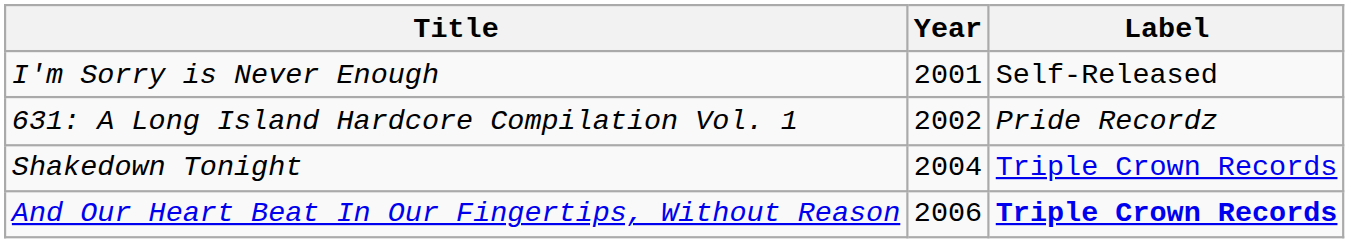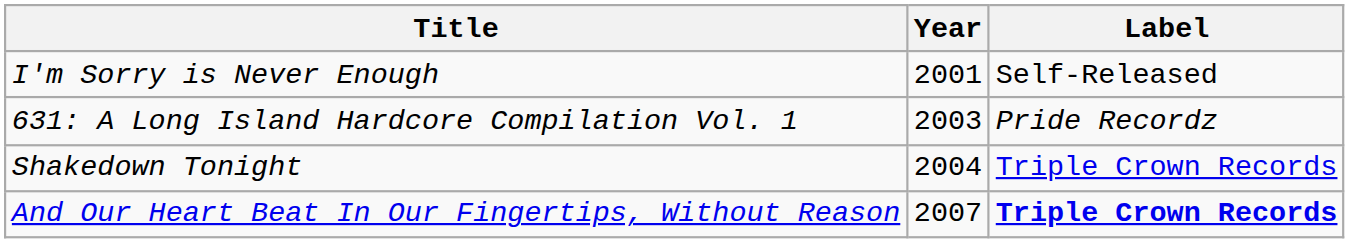 <table class="wikitable">
 <tr>
 <th>Title</th>
 <th>Year</th>
 <th>Label</th>
 </tr>
 <tr>
 <td><em>I'm Sorry is Never Enough</em></td>
 <td>2001</td>
 <td>Self-Released</td>
 </tr>
 <tr>
 <td><em>631: A Long Island Hardcore Compilation Vol. 1</em></td>
-<td>2002</td>
+<td>2003</td>
 <td><em>Pride Recordz</em></td>
 </tr>
 <tr>
 <td><em>Shakedown Tonight</em></td>
 <td>2004</td>
 <td><a href='#'>Triple Crown Records</a></td>
 </tr>
 <tr>
 <td><em><a href='#'>And Our Heart Beat In Our Fingertips, Without Reason</a></em></td>
-<td>2006</td>
+<td>2007</td>
 <td><strong><a href='#'>Triple Crown Records</a></strong></td>
 </tr>
 </table>
